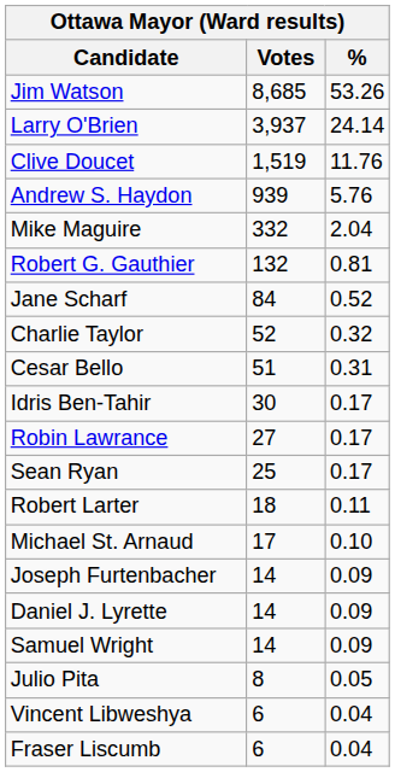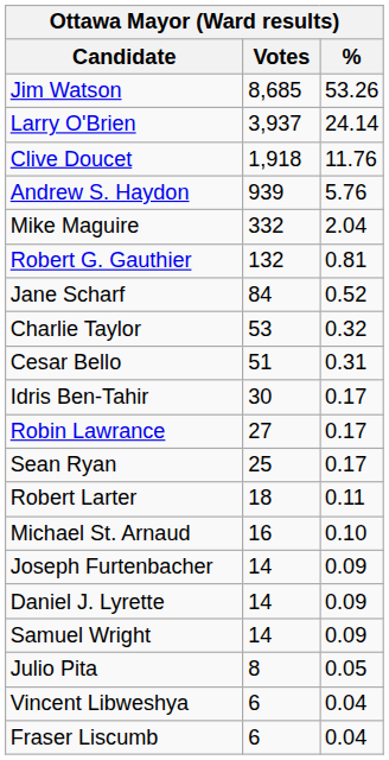 <table class="wikitable">
 <tr>
 <th colspan="3">Ottawa Mayor (Ward results)</th>
 </tr>
 <tr>
 <th style="width: 170px">Candidate</th>
 <th style="width: 50px">Votes</th>
 <th style="width: 40px">%</th>
 </tr>
 <tr>
 <td><a href='#'>Jim Watson</a></td>
 <td>8,685</td>
 <td>53.26</td>
 </tr>
 <tr>
 <td><a href='#'>Larry O'Brien</a></td>
 <td>3,937</td>
 <td>24.14</td>
 </tr>
 <tr>
 <td><a href='#'>Clive Doucet</a></td>
-<td>1,519</td>
+<td>1,918</td>
 <td>11.76</td>
 </tr>
 <tr>
 <td><a href='#'>Andrew S. Haydon</a></td>
 <td>939</td>
 <td>5.76</td>
 </tr>
 <tr>
 <td>Mike Maguire</td>
 <td>332</td>
 <td>2.04</td>
 </tr>
 <tr>
 <td><a href='#'>Robert G. Gauthier</a></td>
 <td>132</td>
 <td>0.81</td>
 </tr>
 <tr>
 <td>Jane Scharf</td>
 <td>84</td>
 <td>0.52</td>
 </tr>
 <tr>
 <td>Charlie Taylor</td>
-<td>52</td>
+<td>53</td>
 <td>0.32</td>
 </tr>
 <tr>
 <td>Cesar Bello</td>
 <td>51</td>
 <td>0.31</td>
 </tr>
 <tr>
 <td>Idris Ben-Tahir</td>
 <td>30</td>
 <td>0.17</td>
 </tr>
 <tr>
 <td><a href='#'>Robin Lawrance</a></td>
 <td>27</td>
 <td>0.17</td>
 </tr>
 <tr>
 <td>Sean Ryan</td>
 <td>25</td>
 <td>0.17</td>
 </tr>
 <tr>
 <td>Robert Larter</td>
 <td>18</td>
 <td>0.11</td>
 </tr>
 <tr>
 <td>Michael St. Arnaud</td>
-<td>17</td>
+<td>16</td>
 <td>0.10</td>
 </tr>
 <tr>
 <td>Joseph Furtenbacher</td>
 <td>14</td>
 <td>0.09</td>
 </tr>
 <tr>
 <td>Daniel J. Lyrette</td>
 <td>14</td>
 <td>0.09</td>
 </tr>
 <tr>
 <td>Samuel Wright</td>
 <td>14</td>
 <td>0.09</td>
 </tr>
 <tr>
 <td>Julio Pita</td>
 <td>8</td>
 <td>0.05</td>
 </tr>
 <tr>
 <td>Vincent Libweshya</td>
 <td>6</td>
 <td>0.04</td>
 </tr>
 <tr>
 <td>Fraser Liscumb</td>
 <td>6</td>
 <td>0.04</td>
 </tr>
 </table>
